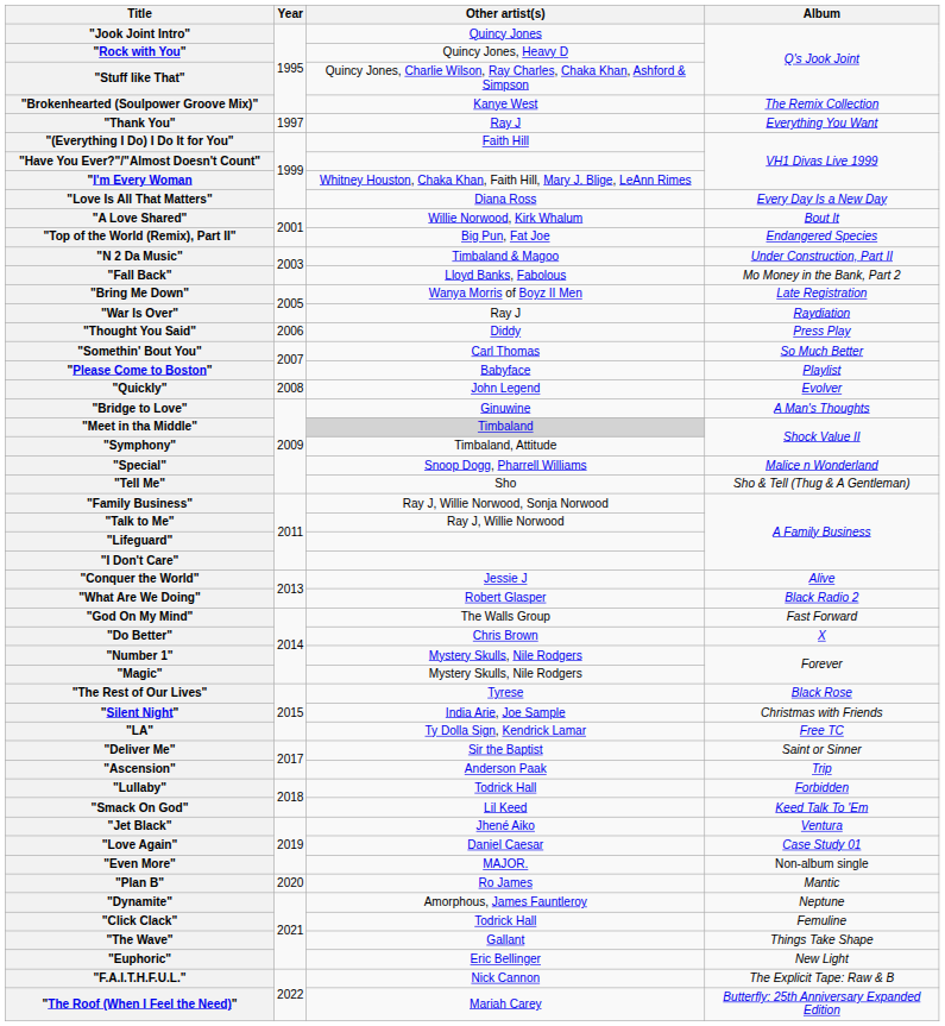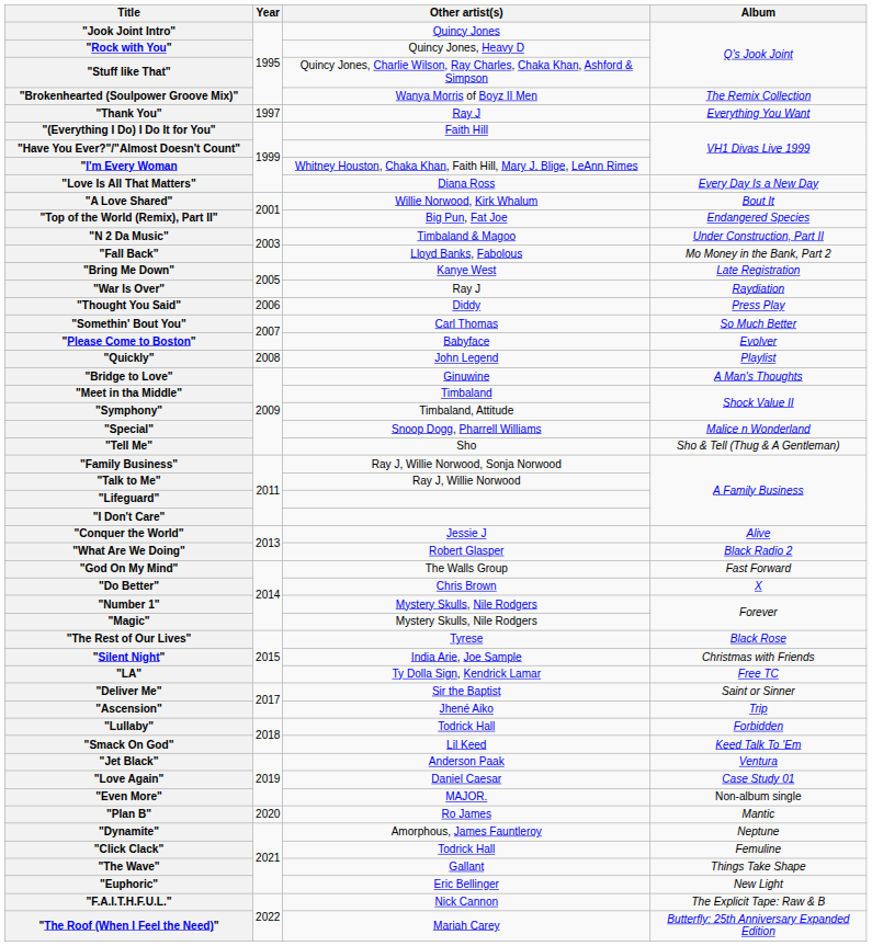 <table class="wikitable plainrowheaders" style="text-align:center;">
 <tr>
 <th scope="col" style="width:22em;">Title</th>
 <th scope="col">Year</th>
 <th scope="col">Other artist(s)</th>
 <th scope="col">Album</th>
 </tr>
 <tr>
 <th scope="row">"Jook Joint Intro"</th>
 <td rowspan="4">1995</td>
 <td><a href='#'>Quincy Jones</a></td>
 <td rowspan="3"><em><a href='#'>Q's Jook Joint</a></em></td>
 </tr>
 <tr>
 <th scope="row">"<a href='#'>Rock with You</a>"</th>
 <td>Quincy Jones, <a href='#'>Heavy D</a></td>
 </tr>
 <tr>
 <th scope="row">"Stuff like That"</th>
 <td>Quincy Jones, <a href='#'>Charlie Wilson</a>, <a href='#'>Ray Charles</a>, <a href='#'>Chaka Khan</a>, <a href='#'>Ashford & Simpson</a></td>
 </tr>
 <tr>
 <th scope="row">"Brokenhearted (Soulpower Groove Mix)"</th>
-<td><a href='#'>Kanye West</a></td>
+<td><a href='#'>Wanya Morris</a> of <a href='#'>Boyz II Men</a></td>
 <td><em><a href='#'>The Remix Collection</a></em></td>
 </tr>
 <tr>
 <th scope="row">"Thank You"</th>
 <td>1997</td>
 <td><a href='#'>Ray J</a></td>
 <td><em><a href='#'>Everything You Want</a></em></td>
 </tr>
 <tr>
 <th scope="row">"(Everything I Do) I Do It for You"</th>
 <td rowspan="4">1999</td>
 <td><a href='#'>Faith Hill</a></td>
 <td rowspan="3"><em><a href='#'>VH1 Divas Live 1999</a></em></td>
 </tr>
 <tr>
 <th scope="row">"Have You Ever?"/"Almost Doesn't Count"</th>
 <td></td>
 </tr>
 <tr>
 <th scope="row">"<a href='#'>I'm Every Woman</a></th>
 <td><a href='#'>Whitney Houston</a>, <a href='#'>Chaka Khan</a>, Faith Hill, <a href='#'>Mary J. Blige</a>, <a href='#'>LeAnn Rimes</a></td>
 </tr>
 <tr>
 <th scope="row">"Love Is All That Matters"</th>
 <td><a href='#'>Diana Ross</a></td>
 <td><em><a href='#'>Every Day Is a New Day</a></em></td>
 </tr>
 <tr>
 <th scope="row">"A Love Shared"</th>
 <td rowspan="2">2001</td>
 <td><a href='#'>Willie Norwood</a>, <a href='#'>Kirk Whalum</a></td>
 <td><em><a href='#'>Bout It</a></em></td>
 </tr>
 <tr>
 <th scope="row">"Top of the World (Remix), Part II"</th>
 <td><a href='#'>Big Pun</a>, <a href='#'>Fat Joe</a></td>
 <td><em><a href='#'>Endangered Species</a></em></td>
 </tr>
 <tr>
 <th scope="row">"N 2 Da Music"</th>
 <td rowspan="2">2003</td>
 <td><a href='#'>Timbaland & Magoo</a></td>
 <td><em><a href='#'>Under Construction, Part II</a></em></td>
 </tr>
 <tr>
 <th scope="row">"Fall Back"</th>
 <td><a href='#'>Lloyd Banks</a>, <a href='#'>Fabolous</a></td>
 <td><em>Mo Money in the Bank, Part 2</em></td>
 </tr>
 <tr>
 <th scope="row">"Bring Me Down"</th>
 <td rowspan="2">2005</td>
-<td><a href='#'>Wanya Morris</a> of <a href='#'>Boyz II Men</a></td>
+<td><a href='#'>Kanye West</a></td>
 <td><em><a href='#'>Late Registration</a></em></td>
 </tr>
 <tr>
 <th scope="row">"War Is Over"</th>
 <td>Ray J</td>
 <td><em><a href='#'>Raydiation</a></em></td>
 </tr>
 <tr>
 <th scope="row">"Thought You Said"</th>
 <td>2006</td>
 <td><a href='#'>Diddy</a></td>
 <td><em><a href='#'>Press Play</a></em></td>
 </tr>
 <tr>
 <th scope="row">"Somethin' Bout You"</th>
 <td rowspan="2">2007</td>
 <td><a href='#'>Carl Thomas</a></td>
 <td><em><a href='#'>So Much Better</a></em></td>
 </tr>
 <tr>
 <th scope="row">"<a href='#'>Please Come to Boston</a>"</th>
 <td><a href='#'>Babyface</a></td>
-<td><em><a href='#'>Playlist</a></em></td>
+<td><em><a href='#'>Evolver</a></em></td>
 </tr>
 <tr>
 <th scope="row">"Quickly"</th>
 <td>2008</td>
 <td><a href='#'>John Legend</a></td>
-<td><em><a href='#'>Evolver</a></em></td>
+<td><em><a href='#'>Playlist</a></em></td>
 </tr>
 <tr>
 <th scope="row">"Bridge to Love"</th>
 <td rowspan="5">2009</td>
 <td><a href='#'>Ginuwine</a></td>
 <td><em><a href='#'>A Man's Thoughts</a></em></td>
 </tr>
 <tr>
 <th scope="row">"Meet in tha Middle"</th>
-<td style="background: lightgrey;"><a href='#'>Timbaland</a></td>
+<td><a href='#'>Timbaland</a></td>
 <td rowspan="2"><em><a href='#'>Shock Value II</a></em></td>
 </tr>
 <tr>
 <th scope="row">"Symphony"</th>
 <td>Timbaland, Attitude</td>
 </tr>
 <tr>
 <th scope="row">"Special"</th>
 <td><a href='#'>Snoop Dogg</a>, <a href='#'>Pharrell Williams</a></td>
 <td rowspan="!"><em><a href='#'>Malice n Wonderland</a></em></td>
 </tr>
 <tr>
 <th scope="row">"Tell Me"</th>
 <td>Sho</td>
 <td rowspan="!"><em>Sho & Tell (Thug & A Gentleman)</em></td>
 </tr>
 <tr>
 <th scope="row">"Family Business"</th>
 <td rowspan="4">2011</td>
 <td>Ray J, Willie Norwood, Sonja Norwood</td>
 <td rowspan="4"><em><a href='#'>A Family Business</a></em></td>
 </tr>
 <tr>
 <th scope="row">"Talk to Me"</th>
 <td>Ray J, Willie Norwood</td>
 </tr>
 <tr>
 <th scope="row">"Lifeguard"</th>
 <td></td>
 </tr>
 <tr>
 <th scope="row">"I Don't Care"</th>
 <td></td>
 </tr>
 <tr>
 <th scope="row">"Conquer the World"</th>
 <td rowspan="2">2013</td>
 <td><a href='#'>Jessie J</a></td>
 <td><em><a href='#'>Alive</a></em></td>
 </tr>
 <tr>
 <th scope="row">"What Are We Doing"</th>
 <td><a href='#'>Robert Glasper</a></td>
 <td><em><a href='#'>Black Radio 2</a></em></td>
 </tr>
 <tr>
 <th scope="row">"God On My Mind"</th>
 <td rowspan="4">2014</td>
 <td>The Walls Group</td>
 <td><em>Fast Forward</em></td>
 </tr>
 <tr>
 <th scope="row">"Do Better"</th>
 <td><a href='#'>Chris Brown</a></td>
 <td><em><a href='#'>X</a></em></td>
 </tr>
 <tr>
 <th scope="row">"Number 1"</th>
 <td><a href='#'>Mystery Skulls</a>, <a href='#'>Nile Rodgers</a></td>
 <td rowspan="2"><em>Forever</em></td>
 </tr>
 <tr>
 <th scope="row">"Magic"</th>
 <td>Mystery Skulls, Nile Rodgers</td>
 </tr>
 <tr>
 <th scope="row">"The Rest of Our Lives"</th>
 <td rowspan="3">2015</td>
 <td><a href='#'>Tyrese</a></td>
 <td><em><a href='#'>Black Rose</a></em></td>
 </tr>
 <tr>
 <th scope="row">"<a href='#'>Silent Night</a>"</th>
 <td><a href='#'>India Arie</a>, <a href='#'>Joe Sample</a></td>
 <td><em>Christmas with Friends</em></td>
 </tr>
 <tr>
 <th scope="row">"LA"</th>
 <td><a href='#'>Ty Dolla Sign</a>, <a href='#'>Kendrick Lamar</a></td>
 <td><em><a href='#'>Free TC</a></em></td>
 </tr>
 <tr>
 <th scope="row">"Deliver Me"</th>
 <td rowspan="2">2017</td>
 <td><a href='#'>Sir the Baptist</a></td>
 <td><em>Saint or Sinner</em></td>
 </tr>
 <tr>
 <th scope="row">"Ascension"</th>
-<td><a href='#'>Anderson Paak</a></td>
+<td><a href='#'>Jhené Aiko</a></td>
 <td><em><a href='#'>Trip</a></em></td>
 </tr>
 <tr>
 <th scope="row">"Lullaby"</th>
 <td rowspan="2">2018</td>
 <td><a href='#'>Todrick Hall</a></td>
 <td><em><a href='#'>Forbidden</a></em></td>
 </tr>
 <tr>
 <th scope="row">"Smack On God"</th>
 <td><a href='#'>Lil Keed</a></td>
 <td><em><a href='#'>Keed Talk To 'Em</a></em></td>
 </tr>
 <tr>
 <th scope="row">"Jet Black"</th>
 <td rowspan="3">2019</td>
-<td><a href='#'>Jhené Aiko</a></td>
+<td><a href='#'>Anderson Paak</a></td>
 <td><em><a href='#'>Ventura</a></em></td>
 </tr>
 <tr>
 <th scope="row">"Love Again"</th>
 <td><a href='#'>Daniel Caesar</a></td>
 <td><em><a href='#'>Case Study 01</a></em></td>
 </tr>
 <tr>
 <th scope="row">"Even More"</th>
 <td><a href='#'>MAJOR.</a></td>
 <td>Non-album single</td>
 </tr>
 <tr>
 <th scope="row">"Plan B"</th>
 <td>2020</td>
 <td><a href='#'>Ro James</a></td>
 <td><em>Mantic</em></td>
 </tr>
 <tr>
 <th scope="row">"Dynamite"</th>
 <td rowspan="4">2021</td>
 <td>Amorphous, <a href='#'>James Fauntleroy</a></td>
 <td><em>Neptune</em></td>
 </tr>
 <tr>
 <th scope="row">"Click Clack"</th>
 <td><a href='#'>Todrick Hall</a></td>
 <td><em>Femuline</em></td>
 </tr>
 <tr>
 <th scope="row">"The Wave"</th>
 <td><a href='#'>Gallant</a></td>
 <td><em>Things Take Shape</em></td>
 </tr>
 <tr>
 <th scope="row">"Euphoric"</th>
 <td><a href='#'>Eric Bellinger</a></td>
 <td><em>New Light</em></td>
 </tr>
 <tr>
 <th scope="row">"F.A.I.T.H.F.U.L."</th>
 <td rowspan="2">2022</td>
 <td><a href='#'>Nick Cannon</a></td>
 <td><em>The Explicit Tape: Raw & B</em></td>
 </tr>
 <tr>
 <th scope="row">"<a href='#'>The Roof (When I Feel the Need)</a>"</th>
 <td><a href='#'>Mariah Carey</a></td>
 <td><em><a href='#'>Butterfly: 25th Anniversary Expanded Edition</a></em></td>
 </tr>
 </table>
